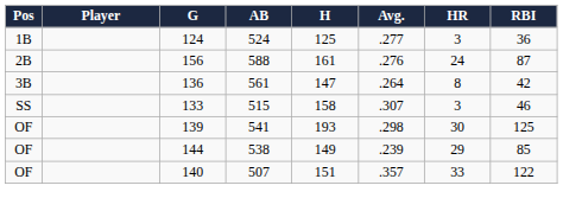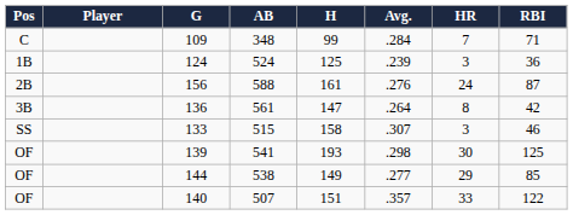 <table class="wikitable sortable">
 <tr>
 <th style="background:#1c2841; color:white; width:5%;">Pos</th>
 <th style="background:#1c2841; color:white; width:16%;">Player</th>
 <th style="background:#1c2841; color:white; width:9%;">G</th>
 <th style="background:#1c2841; color:white; width:9%;">AB</th>
 <th style="background:#1c2841; color:white; width:9%;">H</th>
 <th style="background:#1c2841; color:white; width:9%;">Avg.</th>
 <th style="background:#1c2841; color:white; width:9%;">HR</th>
 <th style="background:#1c2841; color:white; width:9%;">RBI</th>
 </tr>
+<tr style="text-align:center;">
+<td>C</td>
+<td></td>
+<td>109</td>
+<td>348</td>
+<td>99</td>
+<td>.284</td>
+<td>7</td>
+<td>71</td>
+</tr>
 <tr align="center">
 <td>1B</td>
 <td></td>
 <td>124</td>
 <td>524</td>
 <td>125</td>
-<td>.277</td>
+<td>.239</td>
 <td>3</td>
 <td>36</td>
 </tr>
 <tr align="center">
 <td>2B</td>
 <td></td>
 <td>156</td>
 <td>588</td>
 <td>161</td>
 <td>.276</td>
 <td>24</td>
 <td>87</td>
 </tr>
 <tr align="center">
 <td>3B</td>
 <td></td>
 <td>136</td>
 <td>561</td>
 <td>147</td>
 <td>.264</td>
 <td>8</td>
 <td>42</td>
 </tr>
 <tr align="center">
 <td>SS</td>
 <td></td>
 <td>133</td>
 <td>515</td>
 <td>158</td>
 <td>.307</td>
 <td>3</td>
 <td>46</td>
 </tr>
 <tr align="center">
 <td>OF</td>
 <td></td>
 <td>139</td>
 <td>541</td>
 <td>193</td>
 <td>.298</td>
 <td>30</td>
 <td>125</td>
 </tr>
 <tr align="center">
 <td>OF</td>
 <td></td>
 <td>144</td>
 <td>538</td>
 <td>149</td>
-<td>.239</td>
+<td>.277</td>
 <td>29</td>
 <td>85</td>
 </tr>
 <tr align="center">
 <td>OF</td>
 <td></td>
 <td>140</td>
 <td>507</td>
 <td>151</td>
 <td>.357</td>
 <td>33</td>
 <td>122</td>
 </tr>
 </table>
